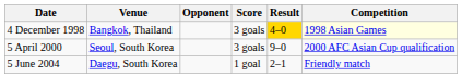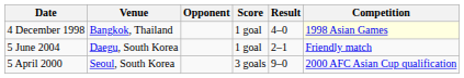 <table class="wikitable">
 <tr>
 <th>Date</th>
 <th>Venue</th>
 <th>Opponent</th>
 <th>Score</th>
 <th>Result</th>
 <th>Competition</th>
 </tr>
 <tr>
 <td>4 December 1998</td>
 <td><a href='#'>Bangkok</a>, Thailand</td>
 <td></td>
-<td>3 goals</td>
-<td style="background: gold;">4–0</td>
+<td>1 goal</td>
+<td>4–0</td>
 <td style="background: lightyellow;"><a href='#'>1998 Asian Games</a></td>
+</tr>
+<tr>
+<td>5 June 2004</td>
+<td><a href='#'>Daegu</a>, South Korea</td>
+<td></td>
+<td>1 goal</td>
+<td>2–1</td>
+<td><a href='#'>Friendly match</a></td>
 </tr>
 <tr>
 <td>5 April 2000</td>
 <td><a href='#'>Seoul</a>, South Korea</td>
 <td></td>
 <td>3 goals</td>
 <td>9–0</td>
 <td><a href='#'>2000 AFC Asian Cup qualification</a></td>
 </tr>
-<tr>
-<td>5 June 2004</td>
-<td><a href='#'>Daegu</a>, South Korea</td>
-<td></td>
-<td>1 goal</td>
-<td>2–1</td>
-<td><a href='#'>Friendly match</a></td>
-</tr>
 </table>
